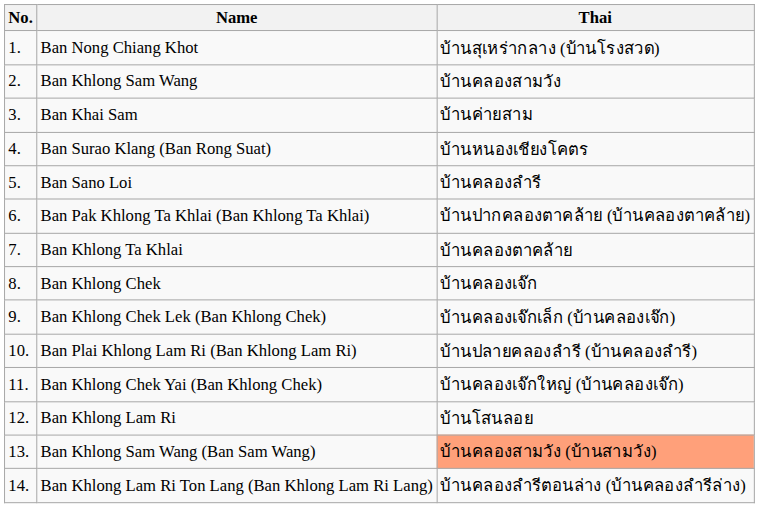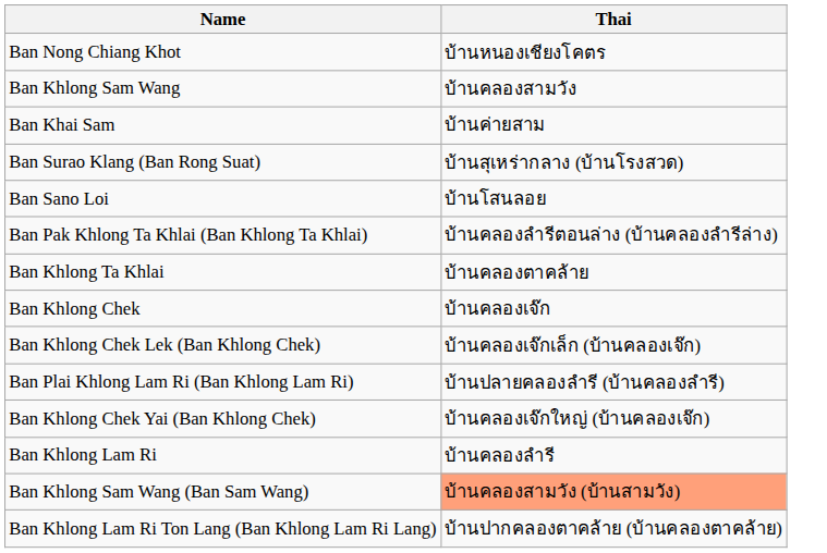 <table class="wikitable sortable">
 <tr>
-<th>No.</th>
 <th>Name</th>
 <th>Thai</th>
 </tr>
 <tr>
-<td>1.</td>
 <td>Ban Nong Chiang Khot</td>
-<td>บ้านสุเหร่ากลาง (บ้านโรงสวด)</td>
+<td>บ้านหนองเชียงโคตร</td>
 </tr>
 <tr>
-<td>2.</td>
 <td>Ban Khlong Sam Wang</td>
 <td>บ้านคลองสามวัง</td>
 </tr>
 <tr>
-<td>3.</td>
 <td>Ban Khai Sam</td>
 <td>บ้านค่ายสาม</td>
 </tr>
 <tr>
-<td>4.</td>
 <td>Ban Surao Klang (Ban Rong Suat)</td>
-<td>บ้านหนองเชียงโคตร</td>
+<td>บ้านสุเหร่ากลาง (บ้านโรงสวด)</td>
 </tr>
 <tr>
-<td>5.</td>
 <td>Ban Sano Loi</td>
-<td>บ้านคลองลำรี</td>
+<td>บ้านโสนลอย</td>
 </tr>
 <tr>
-<td>6.</td>
 <td>Ban Pak Khlong Ta Khlai (Ban Khlong Ta Khlai)</td>
-<td>บ้านปากคลองตาคล้าย (บ้านคลองตาคล้าย)</td>
+<td>บ้านคลองลำรีตอนล่าง (บ้านคลองลำรีล่าง)</td>
 </tr>
 <tr>
-<td>7.</td>
 <td>Ban Khlong Ta Khlai</td>
 <td>บ้านคลองตาคล้าย</td>
 </tr>
 <tr>
-<td>8.</td>
 <td>Ban Khlong Chek</td>
 <td>บ้านคลองเจ๊ก</td>
 </tr>
 <tr>
-<td>9.</td>
 <td>Ban Khlong Chek Lek (Ban Khlong Chek)</td>
 <td>บ้านคลองเจ๊กเล็ก (บ้านคลองเจ๊ก)</td>
 </tr>
 <tr>
-<td>10.</td>
 <td>Ban Plai Khlong Lam Ri (Ban Khlong Lam Ri)</td>
 <td>บ้านปลายคลองลำรี (บ้านคลองลำรี)</td>
 </tr>
 <tr>
-<td>11.</td>
 <td>Ban Khlong Chek Yai (Ban Khlong Chek)</td>
 <td>บ้านคลองเจ๊กใหญ่ (บ้านคลองเจ๊ก)</td>
 </tr>
 <tr>
-<td>12.</td>
 <td>Ban Khlong Lam Ri</td>
-<td>บ้านโสนลอย</td>
+<td>บ้านคลองลำรี</td>
 </tr>
 <tr>
-<td>13.</td>
 <td>Ban Khlong Sam Wang (Ban Sam Wang)</td>
 <td style="background: lightsalmon;">บ้านคลองสามวัง (บ้านสามวัง)</td>
 </tr>
 <tr>
-<td>14.</td>
 <td>Ban Khlong Lam Ri Ton Lang (Ban Khlong Lam Ri Lang)</td>
-<td>บ้านคลองลำรีตอนล่าง (บ้านคลองลำรีล่าง)</td>
+<td>บ้านปากคลองตาคล้าย (บ้านคลองตาคล้าย)</td>
 </tr>
 </table>
